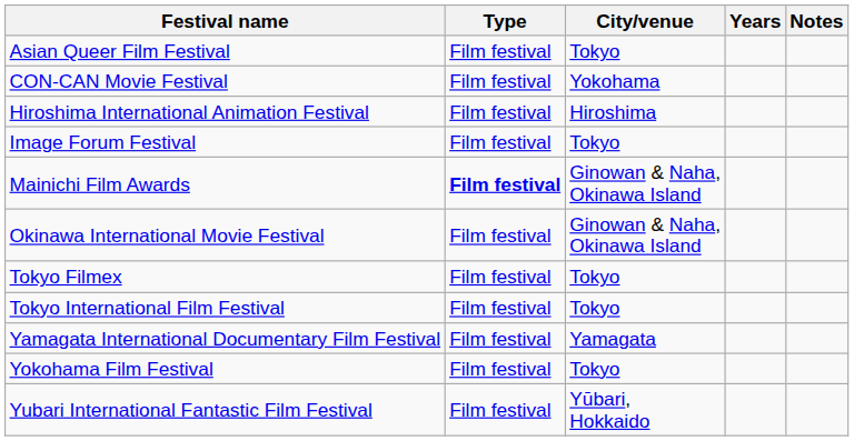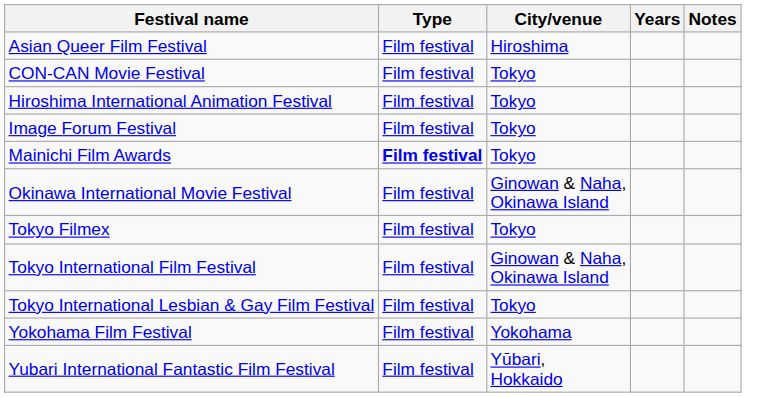 <table class="wikitable sortable" style="text-align:left;font-size:95%;">
 <tr>
 <th>Festival name</th>
 <th>Type</th>
 <th>City/venue</th>
 <th>Years</th>
 <th>Notes</th>
 </tr>
 <tr>
 <td><a href='#'>Asian Queer Film Festival</a></td>
 <td><a href='#'>Film festival</a></td>
-<td><a href='#'>Tokyo</a></td>
+<td><a href='#'>Hiroshima</a></td>
 <td></td>
 <td></td>
 </tr>
 <tr>
 <td><a href='#'>CON-CAN Movie Festival</a></td>
 <td><a href='#'>Film festival</a></td>
-<td><a href='#'>Yokohama</a></td>
+<td><a href='#'>Tokyo</a></td>
 <td></td>
 <td></td>
 </tr>
 <tr>
 <td><a href='#'>Hiroshima International Animation Festival</a></td>
 <td><a href='#'>Film festival</a></td>
-<td><a href='#'>Hiroshima</a></td>
+<td><a href='#'>Tokyo</a></td>
 <td></td>
 <td></td>
 </tr>
 <tr>
 <td><a href='#'>Image Forum Festival</a></td>
 <td><a href='#'>Film festival</a></td>
 <td><a href='#'>Tokyo</a></td>
 <td></td>
 <td></td>
 </tr>
 <tr>
 <td><a href='#'>Mainichi Film Awards</a></td>
 <td><strong><a href='#'>Film festival</a></strong></td>
-<td><a href='#'>Ginowan</a> & <a href='#'>Naha</a>,<br><a href='#'>Okinawa Island</a></td>
+<td><a href='#'>Tokyo</a></td>
 <td></td>
 <td></td>
 </tr>
 <tr>
 <td><a href='#'>Okinawa International Movie Festival</a></td>
 <td><a href='#'>Film festival</a></td>
 <td><a href='#'>Ginowan</a> & <a href='#'>Naha</a>,<br><a href='#'>Okinawa Island</a></td>
 <td></td>
 <td></td>
 </tr>
 <tr>
 <td><a href='#'>Tokyo Filmex</a></td>
 <td><a href='#'>Film festival</a></td>
 <td><a href='#'>Tokyo</a></td>
 <td></td>
 <td></td>
 </tr>
 <tr>
 <td><a href='#'>Tokyo International Film Festival</a></td>
 <td><a href='#'>Film festival</a></td>
-<td><a href='#'>Tokyo</a></td>
+<td><a href='#'>Ginowan</a> & <a href='#'>Naha</a>,<br><a href='#'>Okinawa Island</a></td>
 <td></td>
 <td></td>
 </tr>
 <tr>
-<td><a href='#'>Yamagata International Documentary Film Festival</a></td>
+<td><a href='#'>Tokyo International Lesbian & Gay Film Festival</a></td>
 <td><a href='#'>Film festival</a></td>
-<td><a href='#'>Yamagata</a></td>
+<td><a href='#'>Tokyo</a></td>
 <td></td>
 <td></td>
 </tr>
 <tr>
 <td><a href='#'>Yokohama Film Festival</a></td>
 <td><a href='#'>Film festival</a></td>
-<td><a href='#'>Tokyo</a></td>
+<td><a href='#'>Yokohama</a></td>
 <td></td>
 <td></td>
 </tr>
 <tr>
 <td><a href='#'>Yubari International Fantastic Film Festival</a></td>
 <td><a href='#'>Film festival</a></td>
 <td><a href='#'>Yūbari</a>,<br><a href='#'>Hokkaido</a></td>
 <td></td>
 <td></td>
 </tr>
 </table>
